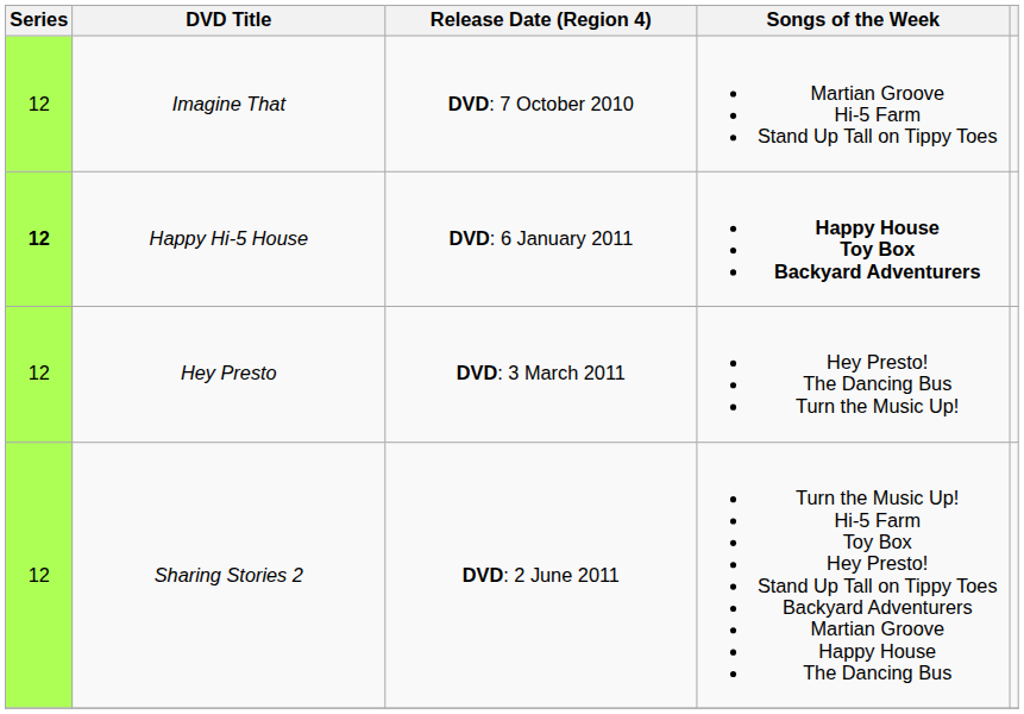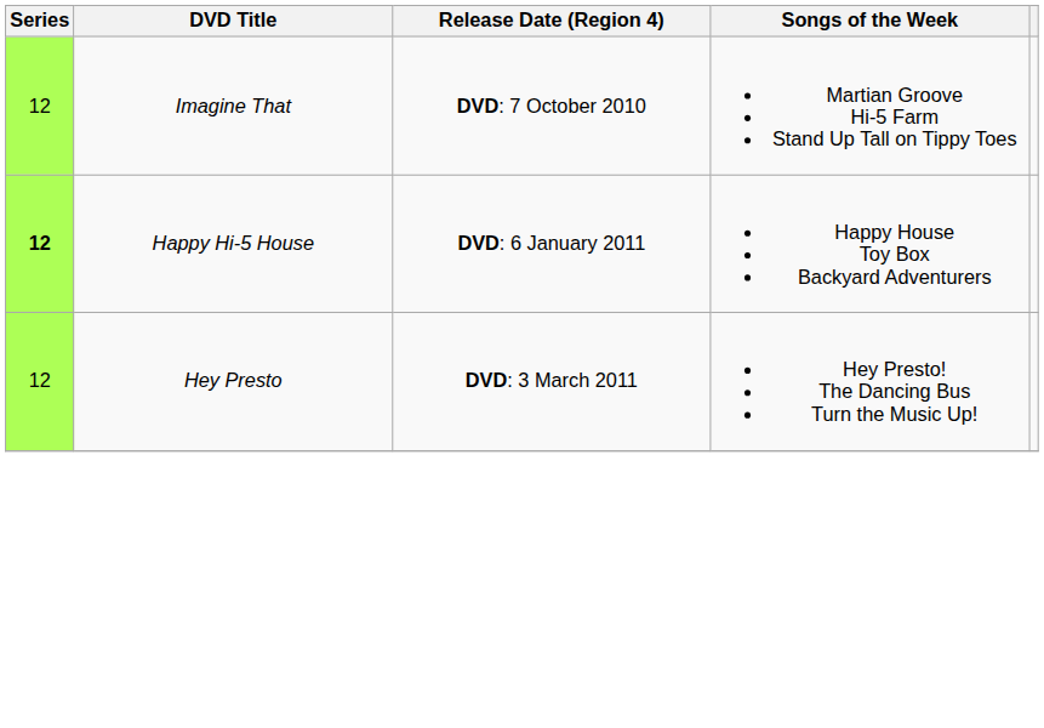 <table class="wikitable">
 <tr>
 <th>Series</th>
 <th style="width: 250px;">DVD Title</th>
 <th style="width: 250px;">Release Date (Region 4)</th>
 <th style="width: 250px;">Songs of the Week</th>
 <th scope="col" class="unsortable"></th>
 </tr>
 <tr>
 <td style="background:#ADFF56; height:10px; text-align:center">12</td>
 <td style="text-align:center"><em>Imagine That</em></td>
 <td style="text-align:center"><strong>DVD</strong>: 7 October 2010</td>
 <td style="text-align:center"><br><ul><li>Martian Groove</li><li>Hi-5 Farm</li><li>Stand Up Tall on Tippy Toes</li></ul></td>
 <td style="text-align:center;"></td>
 </tr>
 <tr>
 <td style="background:#ADFF56; height:10px; text-align:center"><strong>12</strong></td>
 <td style="text-align:center"><em>Happy Hi-5 House</em></td>
 <td style="text-align:center"><strong>DVD</strong>: 6 January 2011</td>
-<td style="text-align:center"><strong><br><ul><li>Happy House</li><li>Toy Box</li><li>Backyard Adventurers</li></ul></strong></td>
+<td style="text-align:center"><br><ul><li>Happy House</li><li>Toy Box</li><li>Backyard Adventurers</li></ul></td>
 <td style="text-align:center;"></td>
 </tr>
 <tr>
 <td style="background:#ADFF56; height:10px; text-align:center">12</td>
 <td style="text-align:center"><em>Hey Presto</em></td>
 <td style="text-align:center"><strong>DVD</strong>: 3 March 2011</td>
 <td style="text-align:center"><br><ul><li>Hey Presto!</li><li>The Dancing Bus</li><li>Turn the Music Up!</li></ul></td>
 <td style="text-align:center;"></td>
 </tr>
 <tr>
-<td style="background:#ADFF56; height:10px; text-align:center">12</td>
-<td style="text-align:center"><em>Sharing Stories 2</em></td>
-<td style="text-align:center"><strong>DVD</strong>: 2 June 2011</td>
-<td style="text-align:center"><br><ul><li>Turn the Music Up!</li><li>Hi-5 Farm</li><li>Toy Box</li><li>Hey Presto!</li><li>Stand Up Tall on Tippy Toes</li><li>Backyard Adventurers</li><li>Martian Groove</li><li>Happy House</li><li>The Dancing Bus</li></ul></td>
-<td style="text-align:center;"></td>
-</tr>
-<tr>
 </tr>
 </table>
